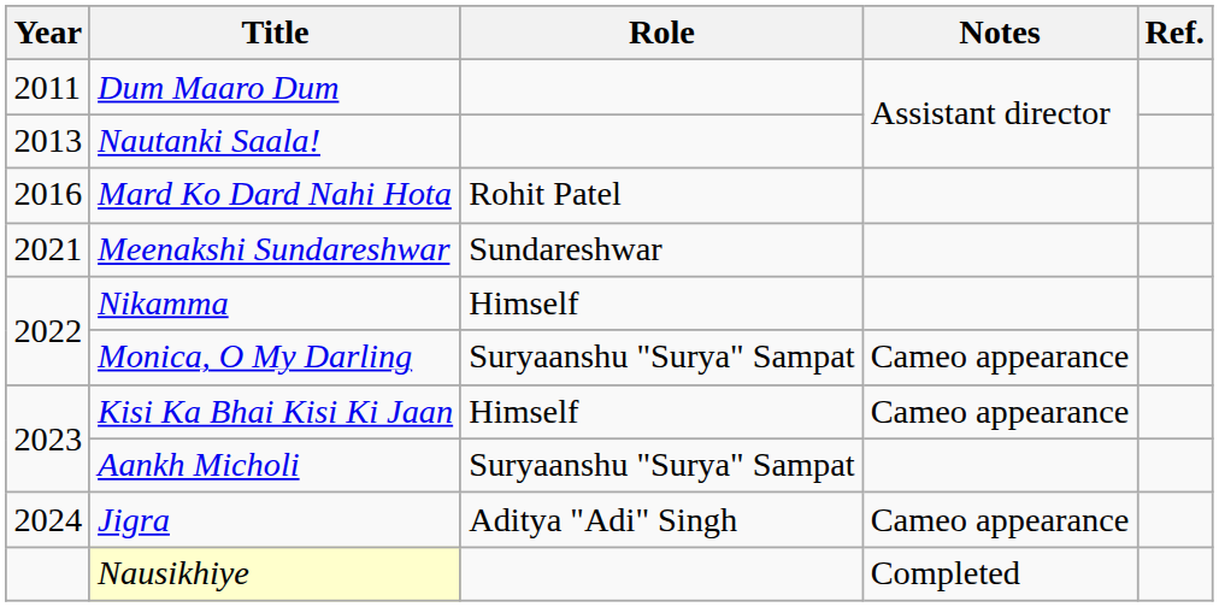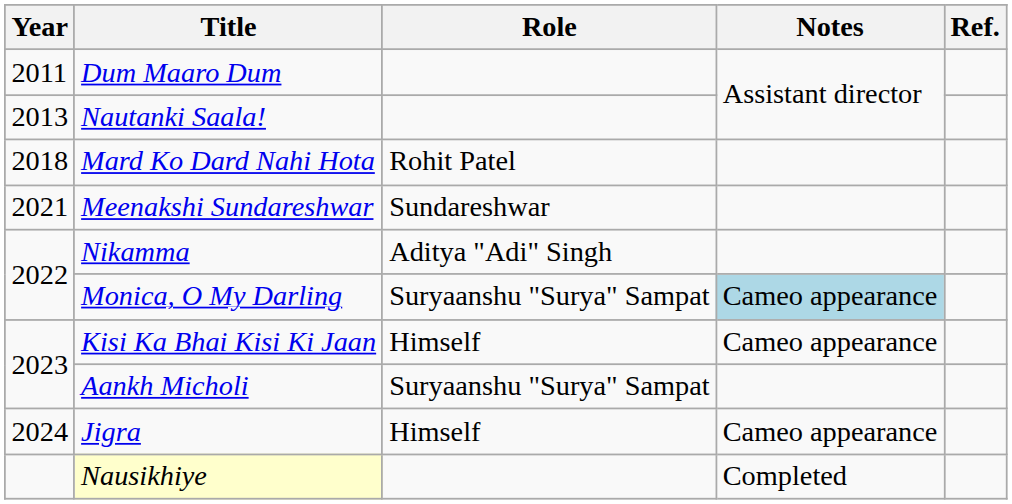 <table class="wikitable sortable plainrowable">
 <tr>
 <th>Year</th>
 <th>Title</th>
 <th>Role</th>
 <th class="unsortable">Notes</th>
 <th class="unsortable">Ref.</th>
 </tr>
 <tr>
 <td>2011</td>
 <td><em><a href='#'>Dum Maaro Dum</a></em></td>
 <td></td>
 <td rowspan="2">Assistant director</td>
 <td></td>
 </tr>
 <tr>
 <td>2013</td>
 <td><em><a href='#'>Nautanki Saala!</a></em></td>
 <td></td>
 <td></td>
 </tr>
 <tr>
-<td>2016</td>
+<td>2018</td>
 <td><em><a href='#'>Mard Ko Dard Nahi Hota</a></em></td>
 <td>Rohit Patel</td>
 <td></td>
 <td></td>
 </tr>
 <tr>
 <td>2021</td>
 <td><em><a href='#'>Meenakshi Sundareshwar</a></em></td>
 <td>Sundareshwar</td>
 <td></td>
 <td></td>
 </tr>
 <tr>
 <td rowspan="2">2022</td>
 <td><em><a href='#'>Nikamma</a></em></td>
-<td>Himself</td>
+<td>Aditya "Adi" Singh</td>
 <td></td>
 <td></td>
 </tr>
 <tr>
 <td><em><a href='#'>Monica, O My Darling</a></em></td>
 <td>Suryaanshu "Surya" Sampat</td>
-<td>Cameo appearance</td>
+<td style="background: lightblue;">Cameo appearance</td>
 <td></td>
 </tr>
 <tr>
 <td rowspan="2">2023</td>
 <td><em><a href='#'>Kisi Ka Bhai Kisi Ki Jaan</a></em></td>
 <td>Himself</td>
 <td>Cameo appearance</td>
 <td></td>
 </tr>
 <tr>
 <td><em><a href='#'>Aankh Micholi</a></em></td>
 <td>Suryaanshu "Surya" Sampat</td>
 <td></td>
 <td></td>
 </tr>
 <tr>
 <td>2024</td>
 <td><em><a href='#'>Jigra</a></em></td>
-<td>Aditya "Adi" Singh</td>
+<td>Himself</td>
 <td>Cameo appearance</td>
 <td></td>
 </tr>
 <tr>
 <td></td>
 <td align="left" style="background:#FFFFCC;"><em>Nausikhiye</em> </td>
 <td></td>
 <td>Completed</td>
 <td></td>
 </tr>
 </table>
